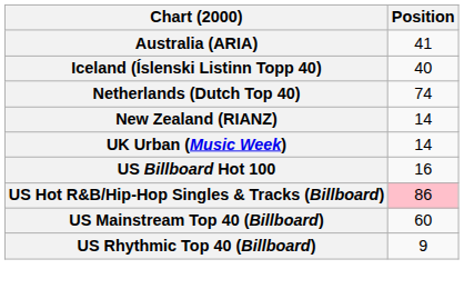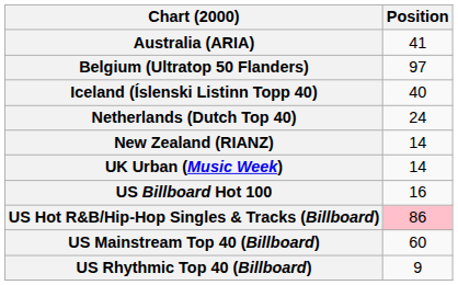 <table class="wikitable sortable plainrowheaders" style="text-align:center">
 <tr>
 <th scope="col">Chart (2000)</th>
 <th scope="col">Position</th>
 </tr>
 <tr>
 <th scope="row">Australia (ARIA)</th>
 <td>41</td>
 </tr>
 <tr>
+<th scope="row">Belgium (Ultratop 50 Flanders)</th>
+<td>97</td>
+</tr>
+<tr>
 <th scope="row">Iceland (Íslenski Listinn Topp 40)</th>
 <td>40</td>
 </tr>
 <tr>
 <th scope="row">Netherlands (Dutch Top 40)</th>
-<td>74</td>
+<td>24</td>
 </tr>
 <tr>
 <th scope="row">New Zealand (RIANZ)</th>
 <td>14</td>
 </tr>
 <tr>
 <th scope="row">UK Urban (<em><a href='#'>Music Week</a></em>)</th>
 <td>14</td>
 </tr>
 <tr>
 <th scope="row">US <em>Billboard</em> Hot 100</th>
 <td>16</td>
 </tr>
 <tr>
 <th scope="row">US Hot R&B/Hip-Hop Singles & Tracks (<em>Billboard</em>)</th>
 <td style="background: pink;">86</td>
 </tr>
 <tr>
 <th scope="row">US Mainstream Top 40 (<em>Billboard</em>)</th>
 <td>60</td>
 </tr>
 <tr>
 <th scope="row">US Rhythmic Top 40 (<em>Billboard</em>)</th>
 <td>9</td>
 </tr>
 </table>
